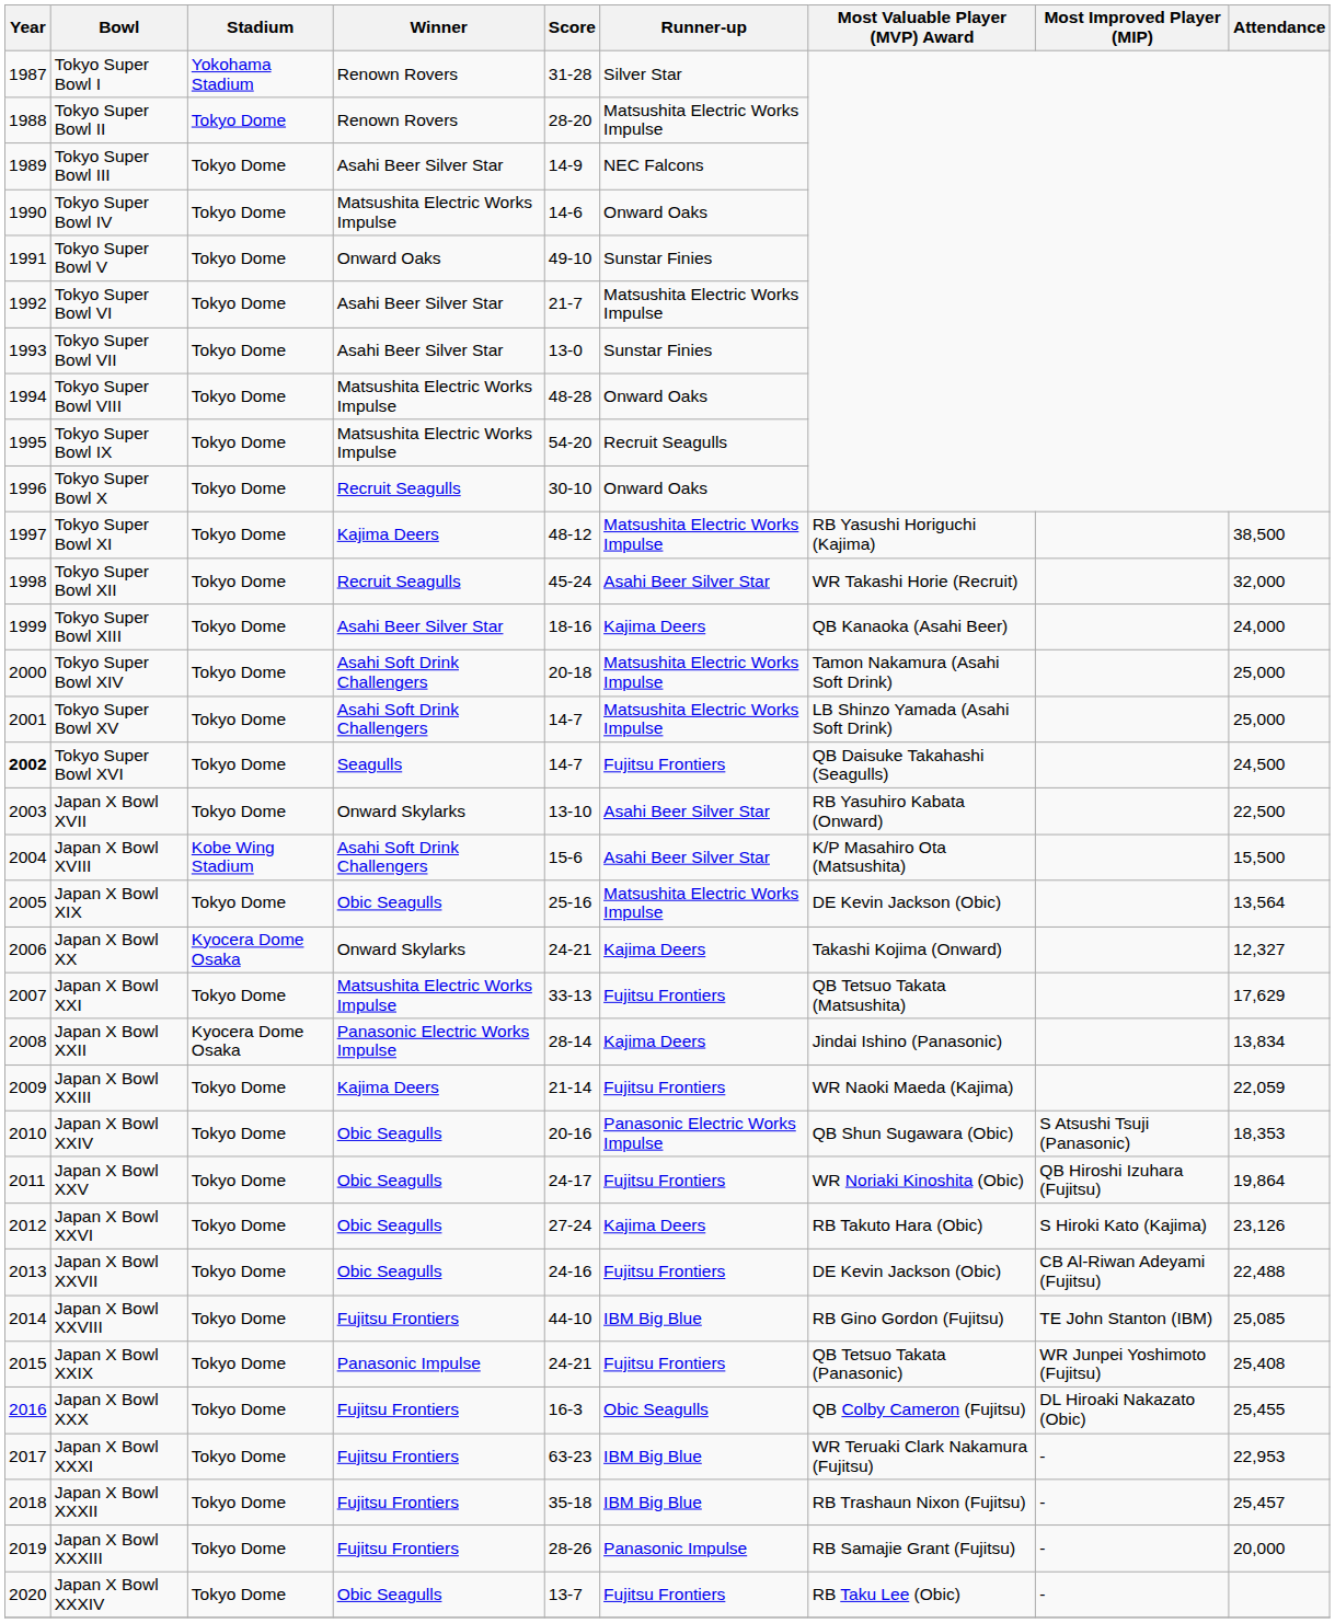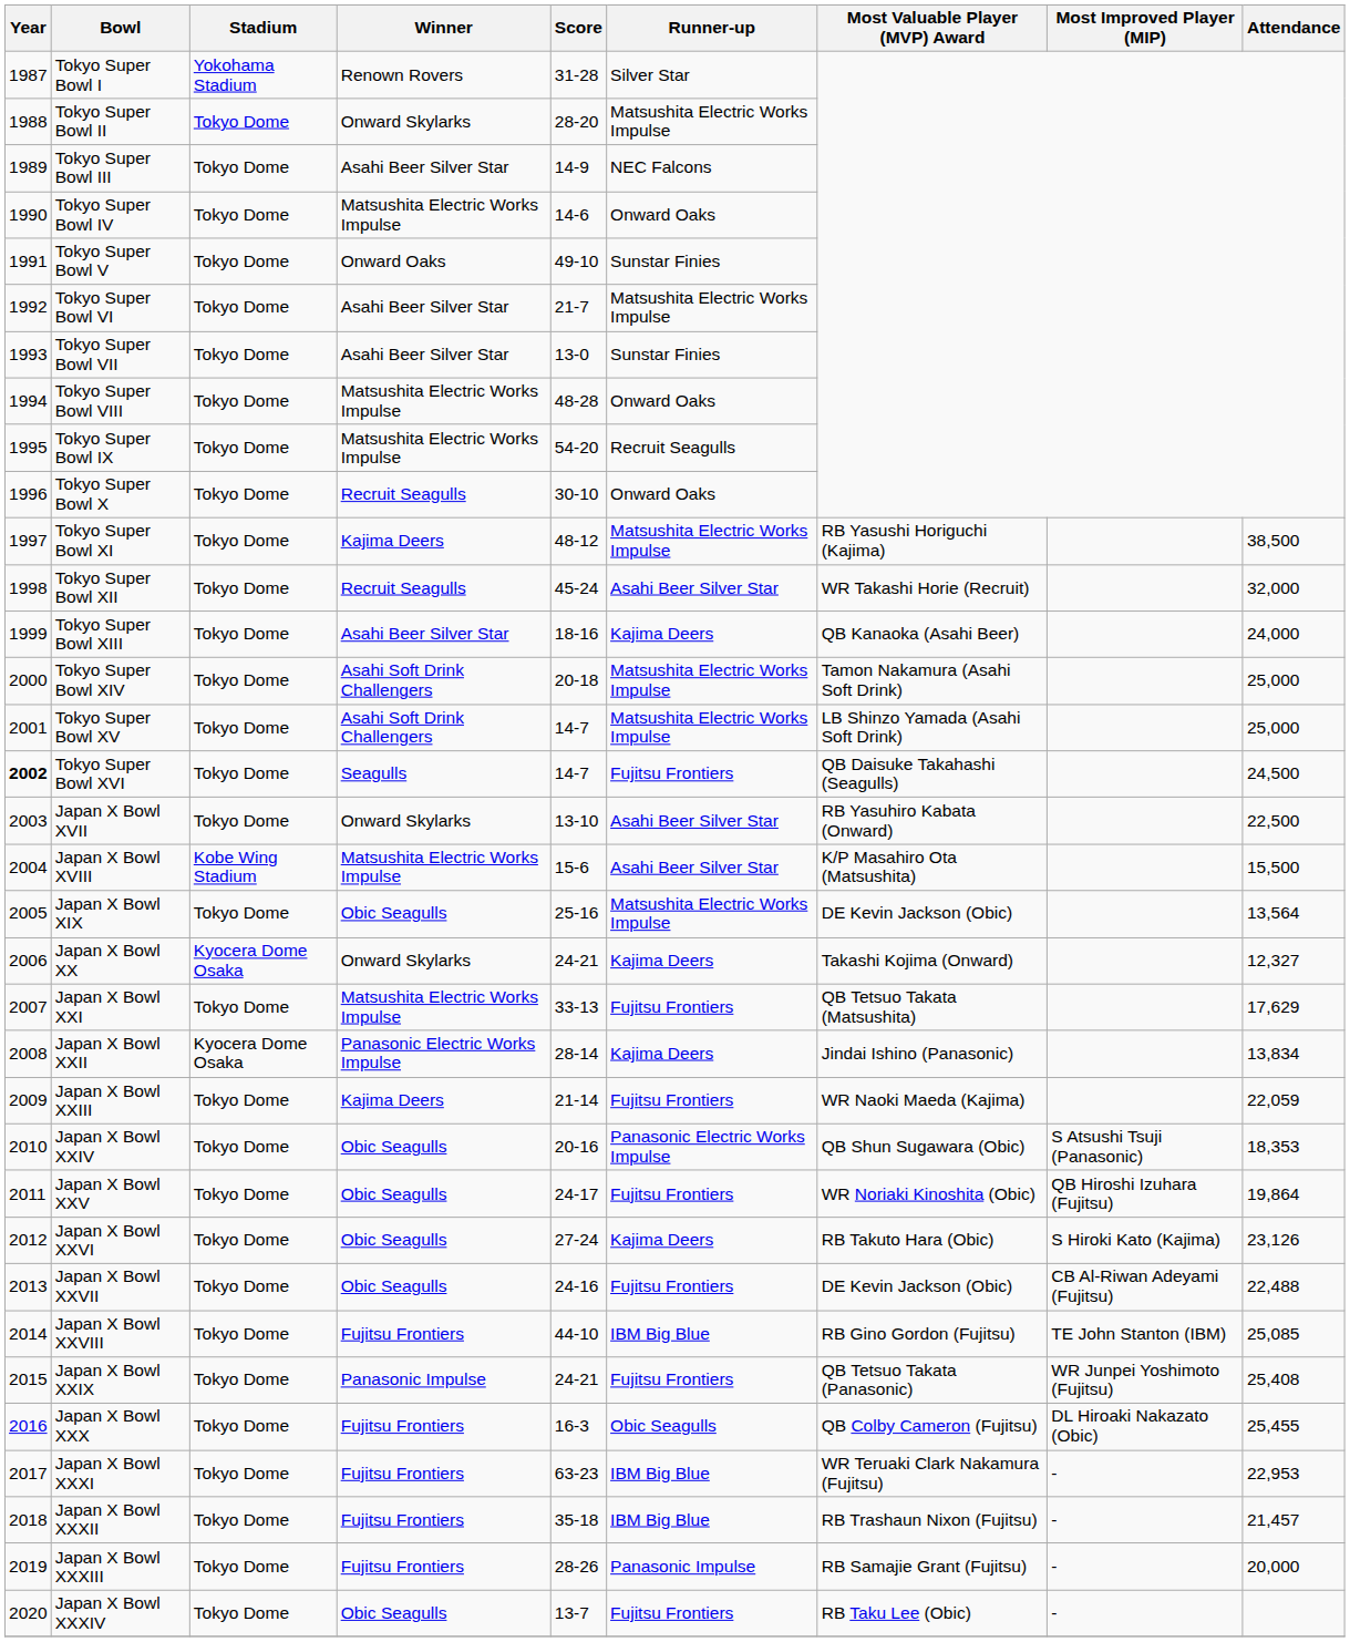 <table class="wikitable">
 <tr>
 <th>Year</th>
 <th>Bowl</th>
 <th>Stadium</th>
 <th>Winner</th>
 <th>Score</th>
 <th>Runner-up</th>
 <th>Most Valuable Player (MVP) Award</th>
 <th>Most Improved Player (MIP)</th>
 <th>Attendance</th>
 </tr>
 <tr>
 <td>1987</td>
 <td>Tokyo Super Bowl I</td>
 <td><a href='#'>Yokohama Stadium</a></td>
 <td>Renown Rovers</td>
 <td>31-28</td>
 <td>Silver Star</td>
 </tr>
 <tr>
 <td>1988</td>
 <td>Tokyo Super Bowl II</td>
 <td><a href='#'>Tokyo Dome</a></td>
-<td>Renown Rovers</td>
+<td>Onward Skylarks</td>
 <td>28-20</td>
 <td>Matsushita Electric Works Impulse</td>
 </tr>
 <tr>
 <td>1989</td>
 <td>Tokyo Super Bowl III</td>
 <td>Tokyo Dome</td>
 <td>Asahi Beer Silver Star</td>
 <td>14-9</td>
 <td>NEC Falcons</td>
 </tr>
 <tr>
 <td>1990</td>
 <td>Tokyo Super Bowl IV</td>
 <td>Tokyo Dome</td>
 <td>Matsushita Electric Works Impulse</td>
 <td>14-6</td>
 <td>Onward Oaks</td>
 </tr>
 <tr>
 <td>1991</td>
 <td>Tokyo Super Bowl V</td>
 <td>Tokyo Dome</td>
 <td>Onward Oaks</td>
 <td>49-10</td>
 <td>Sunstar Finies</td>
 </tr>
 <tr>
 <td>1992</td>
 <td>Tokyo Super Bowl VI</td>
 <td>Tokyo Dome</td>
 <td>Asahi Beer Silver Star</td>
 <td>21-7</td>
 <td>Matsushita Electric Works Impulse</td>
 </tr>
 <tr>
 <td>1993</td>
 <td>Tokyo Super Bowl VII</td>
 <td>Tokyo Dome</td>
 <td>Asahi Beer Silver Star</td>
 <td>13-0</td>
 <td>Sunstar Finies</td>
 </tr>
 <tr>
 <td>1994</td>
 <td>Tokyo Super Bowl VIII</td>
 <td>Tokyo Dome</td>
 <td>Matsushita Electric Works Impulse</td>
 <td>48-28</td>
 <td>Onward Oaks</td>
 </tr>
 <tr>
 <td>1995</td>
 <td>Tokyo Super Bowl IX</td>
 <td>Tokyo Dome</td>
 <td>Matsushita Electric Works Impulse</td>
 <td>54-20</td>
 <td>Recruit Seagulls</td>
 </tr>
 <tr>
 <td>1996</td>
 <td>Tokyo Super Bowl X</td>
 <td>Tokyo Dome</td>
 <td><a href='#'>Recruit Seagulls</a></td>
 <td>30-10</td>
 <td>Onward Oaks</td>
 </tr>
 <tr>
 <td>1997</td>
 <td>Tokyo Super Bowl XI</td>
 <td>Tokyo Dome</td>
 <td><a href='#'>Kajima Deers</a></td>
 <td>48-12</td>
 <td><a href='#'>Matsushita Electric Works Impulse</a></td>
 <td>RB Yasushi Horiguchi (Kajima)</td>
 <td></td>
 <td>38,500</td>
 </tr>
 <tr>
 <td>1998</td>
 <td>Tokyo Super Bowl XII</td>
 <td>Tokyo Dome</td>
 <td><a href='#'>Recruit Seagulls</a></td>
 <td>45-24</td>
 <td><a href='#'>Asahi Beer Silver Star</a></td>
 <td>WR Takashi Horie (Recruit)</td>
 <td></td>
 <td>32,000</td>
 </tr>
 <tr>
 <td>1999</td>
 <td>Tokyo Super Bowl XIII</td>
 <td>Tokyo Dome</td>
 <td><a href='#'>Asahi Beer Silver Star</a></td>
 <td>18-16</td>
 <td><a href='#'>Kajima Deers</a></td>
 <td>QB Kanaoka (Asahi Beer)</td>
 <td></td>
 <td>24,000</td>
 </tr>
 <tr>
 <td>2000</td>
 <td>Tokyo Super Bowl XIV</td>
 <td>Tokyo Dome</td>
 <td><a href='#'>Asahi Soft Drink Challengers</a></td>
 <td>20-18</td>
 <td><a href='#'>Matsushita Electric Works Impulse</a></td>
 <td>Tamon Nakamura (Asahi Soft Drink)</td>
 <td></td>
 <td>25,000</td>
 </tr>
 <tr>
 <td>2001</td>
 <td>Tokyo Super Bowl XV</td>
 <td>Tokyo Dome</td>
 <td><a href='#'>Asahi Soft Drink Challengers</a></td>
 <td>14-7</td>
 <td><a href='#'>Matsushita Electric Works Impulse</a></td>
 <td>LB Shinzo Yamada (Asahi Soft Drink)</td>
 <td></td>
 <td>25,000</td>
 </tr>
 <tr>
 <td><strong>2002</strong></td>
 <td>Tokyo Super Bowl XVI</td>
 <td>Tokyo Dome</td>
 <td><a href='#'>Seagulls</a></td>
 <td>14-7</td>
 <td><a href='#'>Fujitsu Frontiers</a></td>
 <td>QB Daisuke Takahashi (Seagulls)</td>
 <td></td>
 <td>24,500</td>
 </tr>
 <tr>
 <td>2003</td>
 <td>Japan X Bowl XVII</td>
 <td>Tokyo Dome</td>
 <td>Onward Skylarks</td>
 <td>13-10</td>
 <td><a href='#'>Asahi Beer Silver Star</a></td>
 <td>RB Yasuhiro Kabata (Onward)</td>
 <td></td>
 <td>22,500</td>
 </tr>
 <tr>
 <td>2004</td>
 <td>Japan X Bowl XVIII</td>
 <td><a href='#'>Kobe Wing Stadium</a></td>
-<td><a href='#'>Asahi Soft Drink Challengers</a></td>
+<td><a href='#'>Matsushita Electric Works Impulse</a></td>
 <td>15-6</td>
 <td><a href='#'>Asahi Beer Silver Star</a></td>
 <td>K/P Masahiro Ota (Matsushita)</td>
 <td></td>
 <td>15,500</td>
 </tr>
 <tr>
 <td>2005</td>
 <td>Japan X Bowl XIX</td>
 <td>Tokyo Dome</td>
 <td><a href='#'>Obic Seagulls</a></td>
 <td>25-16</td>
 <td><a href='#'>Matsushita Electric Works Impulse</a></td>
 <td>DE Kevin Jackson (Obic)</td>
 <td></td>
 <td>13,564</td>
 </tr>
 <tr>
 <td>2006</td>
 <td>Japan X Bowl XX</td>
 <td><a href='#'>Kyocera Dome Osaka</a></td>
 <td>Onward Skylarks</td>
 <td>24-21</td>
 <td><a href='#'>Kajima Deers</a></td>
 <td>Takashi Kojima (Onward)</td>
 <td></td>
 <td>12,327</td>
 </tr>
 <tr>
 <td>2007</td>
 <td>Japan X Bowl XXI</td>
 <td>Tokyo Dome</td>
 <td><a href='#'>Matsushita Electric Works Impulse</a></td>
 <td>33-13</td>
 <td><a href='#'>Fujitsu Frontiers</a></td>
 <td>QB Tetsuo Takata (Matsushita)</td>
 <td></td>
 <td>17,629</td>
 </tr>
 <tr>
 <td>2008</td>
 <td>Japan X Bowl XXII</td>
 <td>Kyocera Dome Osaka</td>
 <td><a href='#'>Panasonic Electric Works Impulse</a></td>
 <td>28-14</td>
 <td><a href='#'>Kajima Deers</a></td>
 <td>Jindai Ishino (Panasonic)</td>
 <td></td>
 <td>13,834</td>
 </tr>
 <tr>
 <td>2009</td>
 <td>Japan X Bowl XXIII</td>
 <td>Tokyo Dome</td>
 <td><a href='#'>Kajima Deers</a></td>
 <td>21-14</td>
 <td><a href='#'>Fujitsu Frontiers</a></td>
 <td>WR Naoki Maeda (Kajima)</td>
 <td></td>
 <td>22,059</td>
 </tr>
 <tr>
 <td>2010</td>
 <td>Japan X Bowl XXIV</td>
 <td>Tokyo Dome</td>
 <td><a href='#'>Obic Seagulls</a></td>
 <td>20-16</td>
 <td><a href='#'>Panasonic Electric Works Impulse</a></td>
 <td>QB Shun Sugawara (Obic)</td>
 <td>S Atsushi Tsuji (Panasonic)</td>
 <td>18,353</td>
 </tr>
 <tr>
 <td>2011</td>
 <td>Japan X Bowl XXV</td>
 <td>Tokyo Dome</td>
 <td><a href='#'>Obic Seagulls</a></td>
 <td>24-17</td>
 <td><a href='#'>Fujitsu Frontiers</a></td>
 <td>WR <a href='#'>Noriaki Kinoshita</a> (Obic)</td>
 <td>QB Hiroshi Izuhara (Fujitsu)</td>
 <td>19,864</td>
 </tr>
 <tr>
 <td>2012</td>
 <td>Japan X Bowl XXVI</td>
 <td>Tokyo Dome</td>
 <td><a href='#'>Obic Seagulls</a></td>
 <td>27-24</td>
 <td><a href='#'>Kajima Deers</a></td>
 <td>RB Takuto Hara (Obic)</td>
 <td>S Hiroki Kato (Kajima)</td>
 <td>23,126</td>
 </tr>
 <tr>
 <td>2013</td>
 <td>Japan X Bowl XXVII</td>
 <td>Tokyo Dome</td>
 <td><a href='#'>Obic Seagulls</a></td>
 <td>24-16</td>
 <td><a href='#'>Fujitsu Frontiers</a></td>
 <td>DE Kevin Jackson (Obic)</td>
 <td>CB Al-Riwan Adeyami (Fujitsu)</td>
 <td>22,488</td>
 </tr>
 <tr>
 <td>2014</td>
 <td>Japan X Bowl XXVIII</td>
 <td>Tokyo Dome</td>
 <td><a href='#'>Fujitsu Frontiers</a></td>
 <td>44-10</td>
 <td><a href='#'>IBM Big Blue</a></td>
 <td>RB Gino Gordon (Fujitsu)</td>
 <td>TE John Stanton (IBM)</td>
 <td>25,085</td>
 </tr>
 <tr>
 <td>2015</td>
 <td>Japan X Bowl XXIX</td>
 <td>Tokyo Dome</td>
 <td><a href='#'>Panasonic Impulse</a></td>
 <td>24-21</td>
 <td><a href='#'>Fujitsu Frontiers</a></td>
 <td>QB Tetsuo Takata (Panasonic)</td>
 <td>WR Junpei Yoshimoto (Fujitsu)</td>
 <td>25,408</td>
 </tr>
 <tr>
 <td><a href='#'>2016</a></td>
 <td>Japan X Bowl XXX</td>
 <td>Tokyo Dome</td>
 <td><a href='#'>Fujitsu Frontiers</a></td>
 <td>16-3</td>
 <td><a href='#'>Obic Seagulls</a></td>
 <td>QB <a href='#'>Colby Cameron</a> (Fujitsu)</td>
 <td>DL Hiroaki Nakazato (Obic)</td>
 <td>25,455</td>
 </tr>
 <tr>
 <td>2017</td>
 <td>Japan X Bowl XXXI</td>
 <td>Tokyo Dome</td>
 <td><a href='#'>Fujitsu Frontiers</a></td>
 <td>63-23</td>
 <td><a href='#'>IBM Big Blue</a></td>
 <td>WR Teruaki Clark Nakamura (Fujitsu)</td>
 <td>-</td>
 <td>22,953</td>
 </tr>
 <tr>
 <td>2018</td>
 <td>Japan X Bowl XXXII</td>
 <td>Tokyo Dome</td>
 <td><a href='#'>Fujitsu Frontiers</a></td>
 <td>35-18</td>
 <td><a href='#'>IBM Big Blue</a></td>
 <td>RB Trashaun Nixon (Fujitsu)</td>
 <td>-</td>
-<td>25,457</td>
+<td>21,457</td>
 </tr>
 <tr>
 <td>2019</td>
 <td>Japan X Bowl XXXIII</td>
 <td>Tokyo Dome</td>
 <td><a href='#'>Fujitsu Frontiers</a></td>
 <td>28-26</td>
 <td><a href='#'>Panasonic Impulse</a></td>
 <td>RB Samajie Grant (Fujitsu)</td>
 <td>-</td>
 <td>20,000</td>
 </tr>
 <tr>
 <td>2020</td>
 <td>Japan X Bowl XXXIV</td>
 <td>Tokyo Dome</td>
 <td><a href='#'>Obic Seagulls</a></td>
 <td>13-7</td>
 <td><a href='#'>Fujitsu Frontiers</a></td>
 <td>RB <a href='#'>Taku Lee</a> (Obic)</td>
 <td>-</td>
 <td></td>
 </tr>
 <tr>
 </tr>
 </table>
